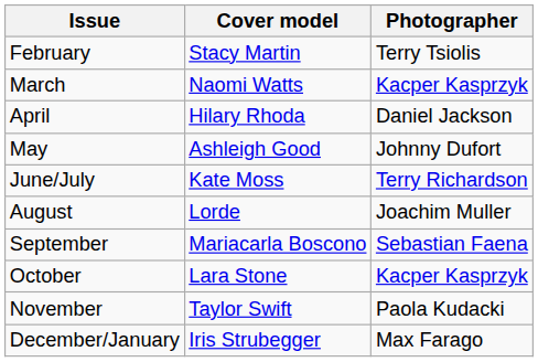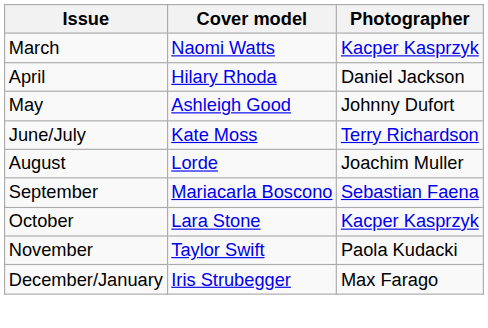 <table class="sortable wikitable">
 <tr>
 <th>Issue</th>
 <th>Cover model</th>
 <th>Photographer</th>
-</tr>
-<tr>
-<td>February</td>
-<td><a href='#'>Stacy Martin</a></td>
-<td>Terry Tsiolis</td>
 </tr>
 <tr>
 <td>March</td>
 <td><a href='#'>Naomi Watts</a></td>
 <td><a href='#'>Kacper Kasprzyk</a></td>
 </tr>
 <tr>
 <td>April</td>
 <td><a href='#'>Hilary Rhoda</a></td>
 <td>Daniel Jackson</td>
 </tr>
 <tr>
 <td>May</td>
 <td><a href='#'>Ashleigh Good</a></td>
 <td>Johnny Dufort</td>
 </tr>
 <tr>
 <td>June/July</td>
 <td><a href='#'>Kate Moss</a></td>
 <td><a href='#'>Terry Richardson</a></td>
 </tr>
 <tr>
 <td>August</td>
 <td><a href='#'>Lorde</a></td>
 <td>Joachim Muller</td>
 </tr>
 <tr>
 <td>September</td>
 <td><a href='#'>Mariacarla Boscono</a></td>
 <td><a href='#'>Sebastian Faena</a></td>
 </tr>
 <tr>
 <td>October</td>
 <td><a href='#'>Lara Stone</a></td>
 <td><a href='#'>Kacper Kasprzyk</a></td>
 </tr>
 <tr>
 <td>November</td>
 <td><a href='#'>Taylor Swift</a></td>
 <td>Paola Kudacki</td>
 </tr>
 <tr>
 <td>December/January</td>
 <td><a href='#'>Iris Strubegger</a></td>
 <td>Max Farago</td>
 </tr>
 </table>
